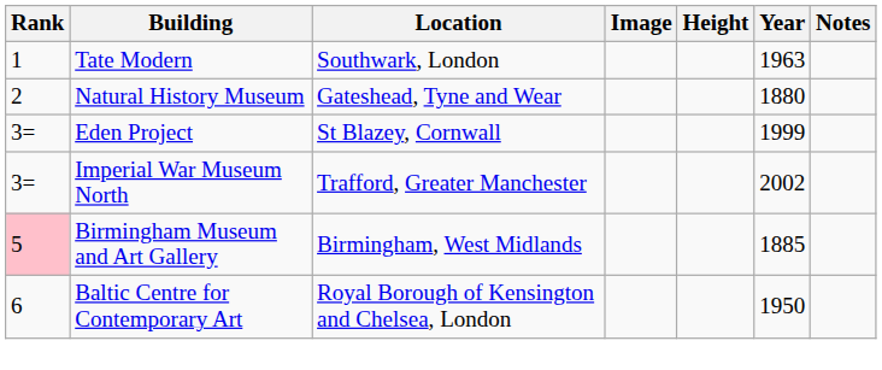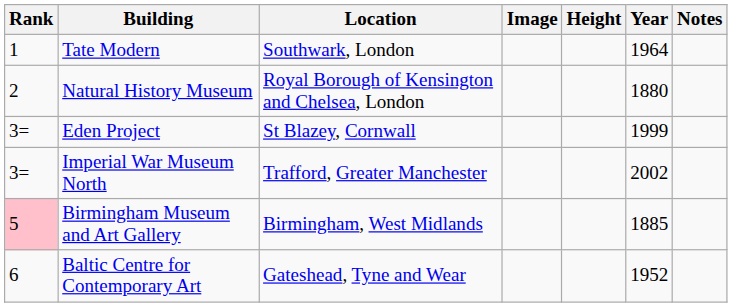 <table class="wikitable sortable">
 <tr>
 <th>Rank<br></th>
 <th>Building<br></th>
 <th>Location<br></th>
 <th class="unsortable">Image</th>
 <th>Height<br></th>
 <th>Year<br></th>
 <th class="unsortable">Notes</th>
 </tr>
 <tr>
 <td>1</td>
 <td><a href='#'>Tate Modern</a></td>
 <td><a href='#'>Southwark</a>, London</td>
 <td></td>
 <td></td>
-<td>1963</td>
+<td>1964</td>
 <td></td>
 </tr>
 <tr>
 <td>2</td>
 <td><a href='#'>Natural History Museum</a></td>
-<td><a href='#'>Gateshead</a>, <a href='#'>Tyne and Wear</a></td>
+<td><a href='#'>Royal Borough of Kensington and Chelsea</a>, London</td>
 <td></td>
 <td></td>
 <td>1880</td>
 <td></td>
 </tr>
 <tr>
 <td>3=</td>
 <td><a href='#'>Eden Project</a></td>
 <td><a href='#'>St Blazey</a>, <a href='#'>Cornwall</a></td>
 <td></td>
 <td></td>
 <td>1999</td>
 <td></td>
 </tr>
 <tr>
 <td>3=</td>
 <td><a href='#'>Imperial War Museum North</a></td>
 <td><a href='#'>Trafford</a>, <a href='#'>Greater Manchester</a></td>
 <td></td>
 <td></td>
 <td>2002</td>
 <td></td>
 </tr>
 <tr>
 <td style="background: pink;">5</td>
 <td><a href='#'>Birmingham Museum and Art Gallery</a></td>
 <td><a href='#'>Birmingham</a>, <a href='#'>West Midlands</a></td>
 <td></td>
 <td></td>
 <td>1885</td>
 <td></td>
 </tr>
 <tr>
 <td>6</td>
 <td><a href='#'>Baltic Centre for Contemporary Art</a></td>
-<td><a href='#'>Royal Borough of Kensington and Chelsea</a>, London</td>
+<td><a href='#'>Gateshead</a>, <a href='#'>Tyne and Wear</a></td>
 <td></td>
 <td></td>
-<td>1950</td>
+<td>1952</td>
 <td></td>
 </tr>
 </table>
